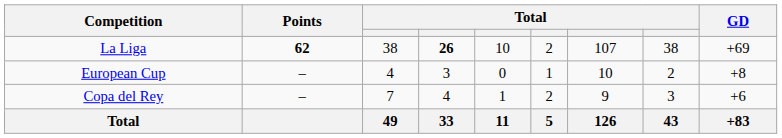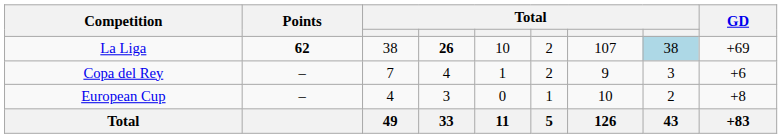 <table class="wikitable" style="font-size:90%;width:60%;float:left;text-align:center;">
 <tr>
 <th rowspan="2">Competition</th>
 <th rowspan="2">Points</th>
 <th colspan="6">Total</th>
 <th rowspan="2"><a href='#'>GD</a></th>
 </tr>
 <tr>
 <th></th>
 <th></th>
 <th></th>
 <th></th>
 <th></th>
 <th></th>
 </tr>
 <tr>
 <td><a href='#'>La Liga</a></td>
 <td><strong>62</strong></td>
 <td>38</td>
 <td><strong>26</strong></td>
 <td>10</td>
 <td>2</td>
 <td>107</td>
-<td>38</td>
+<td style="background: lightblue;">38</td>
 <td>+69</td>
+</tr>
+<tr>
+<td><a href='#'>Copa del Rey</a></td>
+<td>–</td>
+<td>7</td>
+<td>4</td>
+<td>1</td>
+<td>2</td>
+<td>9</td>
+<td>3</td>
+<td>+6</td>
 </tr>
 <tr>
 <td><a href='#'>European Cup</a></td>
 <td>–</td>
 <td>4</td>
 <td>3</td>
 <td>0</td>
 <td>1</td>
 <td>10</td>
 <td>2</td>
 <td>+8</td>
 </tr>
 <tr>
-<td><a href='#'>Copa del Rey</a></td>
-<td>–</td>
-<td>7</td>
-<td>4</td>
-<td>1</td>
-<td>2</td>
-<td>9</td>
-<td>3</td>
-<td>+6</td>
-</tr>
-<tr>
 <th>Total</th>
 <th></th>
 <th>49</th>
 <th>33</th>
 <th>11</th>
 <th>5</th>
 <th>126</th>
 <th>43</th>
 <th>+83</th>
 </tr>
 </table>
